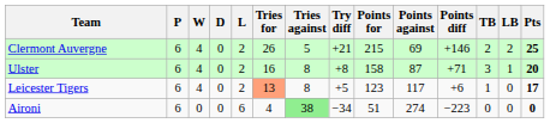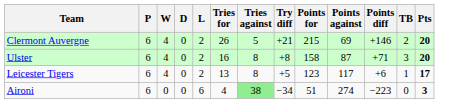 <table class="wikitable" style="text-align: center;">
 <tr>
 <th style="width:200px;">Team</th>
 <th width="20">P</th>
 <th width="20">W</th>
 <th width="20">D</th>
 <th width="20">L</th>
 <th width="20">Tries for</th>
 <th width="20">Tries against</th>
 <th width="20">Try diff</th>
 <th width="20">Points for</th>
 <th width="20">Points against</th>
 <th width="25">Points diff</th>
 <th width="20">TB</th>
-<th width="20">LB</th>
 <th width="20">Pts</th>
 </tr>
 <tr style="background:#cfc;">
 <td align=left> <a href='#'>Clermont Auvergne</a></td>
 <td>6</td>
 <td>4</td>
 <td>0</td>
 <td>2</td>
 <td>26</td>
 <td>5</td>
 <td>+21</td>
 <td>215</td>
 <td>69</td>
 <td>+146</td>
 <td>2</td>
-<td>2</td>
-<td><strong>25</strong></td>
+<td><strong>20</strong></td>
 </tr>
 <tr style="background:#cfc;">
 <td align=left> <a href='#'>Ulster</a></td>
 <td>6</td>
 <td>4</td>
 <td>0</td>
 <td>2</td>
 <td>16</td>
 <td>8</td>
 <td>+8</td>
 <td>158</td>
 <td>87</td>
 <td>+71</td>
 <td>3</td>
-<td>1</td>
 <td><strong>20</strong></td>
 </tr>
 <tr>
 <td align=left> <a href='#'>Leicester Tigers</a></td>
 <td>6</td>
 <td>4</td>
 <td>0</td>
 <td>2</td>
-<td style="background: lightsalmon;">13</td>
+<td>13</td>
 <td>8</td>
 <td>+5</td>
 <td>123</td>
 <td>117</td>
 <td>+6</td>
 <td>1</td>
-<td>0</td>
 <td><strong>17</strong></td>
 </tr>
 <tr>
 <td align=left> <a href='#'>Aironi</a></td>
 <td>6</td>
 <td>0</td>
 <td>0</td>
 <td>6</td>
 <td>4</td>
 <td style="background: lightgreen;">38</td>
 <td>−34</td>
 <td>51</td>
 <td>274</td>
 <td>−223</td>
 <td>0</td>
-<td>0</td>
-<td><strong>0</strong></td>
+<td><strong>3</strong></td>
 </tr>
 </table>
